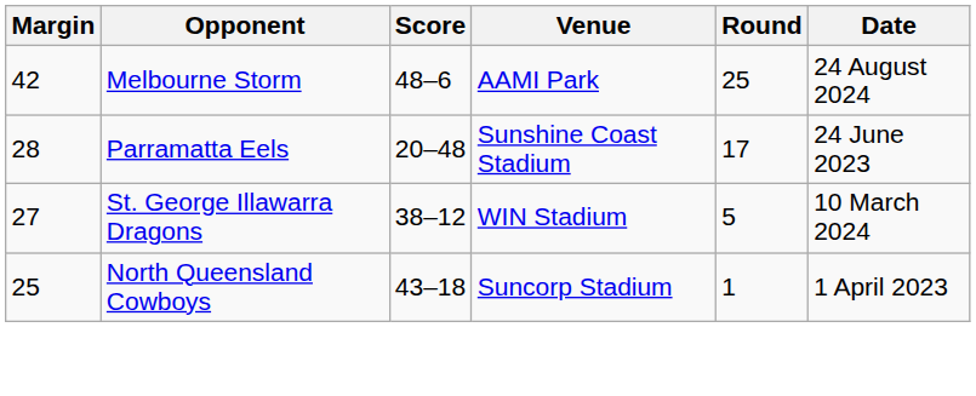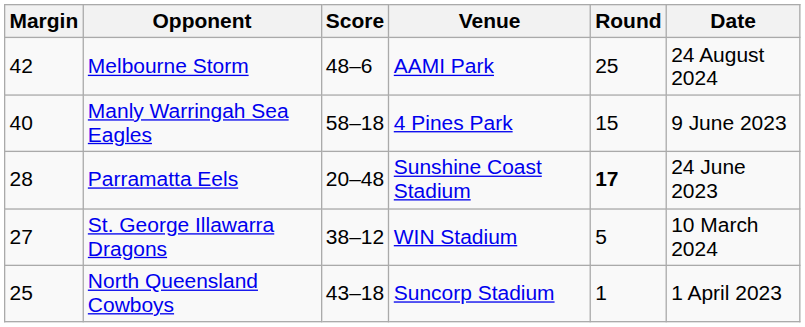 <table class="wikitable">
 <tr>
 <th>Margin</th>
 <th>Opponent</th>
 <th>Score</th>
 <th>Venue</th>
 <th>Round</th>
 <th>Date</th>
 </tr>
 <tr>
 <td>42</td>
 <td><a href='#'>Melbourne Storm</a></td>
 <td>48–6</td>
 <td><a href='#'>AAMI Park</a></td>
 <td>25</td>
 <td>24 August 2024</td>
 </tr>
 <tr>
+<td>40</td>
+<td><a href='#'>Manly Warringah Sea Eagles</a></td>
+<td>58–18</td>
+<td><a href='#'>4 Pines Park</a></td>
+<td>15</td>
+<td>9 June 2023</td>
+</tr>
+<tr>
 <td>28</td>
 <td><a href='#'>Parramatta Eels</a></td>
 <td>20–48</td>
 <td><a href='#'>Sunshine Coast Stadium</a></td>
-<td>17</td>
+<td><strong>17</strong></td>
 <td>24 June 2023</td>
 </tr>
 <tr>
 <td>27</td>
 <td><a href='#'>St. George Illawarra Dragons</a></td>
 <td>38–12</td>
 <td><a href='#'>WIN Stadium</a></td>
 <td>5</td>
 <td>10 March 2024</td>
 </tr>
 <tr>
 <td>25</td>
 <td><a href='#'>North Queensland Cowboys</a></td>
 <td>43–18</td>
 <td><a href='#'>Suncorp Stadium</a></td>
 <td>1</td>
 <td>1 April 2023</td>
 </tr>
 </table>
